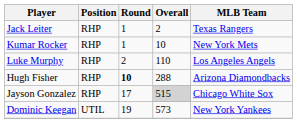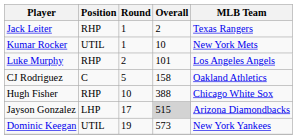 <table class="wikitable">
 <tr>
 <th>Player</th>
 <th>Position</th>
 <th>Round</th>
 <th>Overall</th>
 <th>MLB Team</th>
 </tr>
 <tr>
 <td><a href='#'>Jack Leiter</a></td>
 <td>RHP</td>
 <td>1</td>
 <td>2</td>
 <td><a href='#'>Texas Rangers</a></td>
 </tr>
 <tr>
 <td><a href='#'>Kumar Rocker</a></td>
-<td>RHP</td>
+<td>UTIL</td>
 <td>1</td>
 <td>10</td>
 <td><a href='#'>New York Mets</a></td>
 </tr>
 <tr>
 <td><a href='#'>Luke Murphy</a></td>
 <td>RHP</td>
 <td>2</td>
-<td>110</td>
+<td>101</td>
 <td><a href='#'>Los Angeles Angels</a></td>
+</tr>
+<tr>
+<td>CJ Rodriguez</td>
+<td>C</td>
+<td>5</td>
+<td>158</td>
+<td><a href='#'>Oakland Athletics</a></td>
 </tr>
 <tr>
 <td>Hugh Fisher</td>
 <td>RHP</td>
-<td><strong>10</strong></td>
-<td>288</td>
-<td><a href='#'>Arizona Diamondbacks</a></td>
+<td>10</td>
+<td>388</td>
+<td><a href='#'>Chicago White Sox</a></td>
 </tr>
 <tr>
 <td>Jayson Gonzalez</td>
-<td>RHP</td>
+<td>LHP</td>
 <td>17</td>
 <td style="background: lightgrey;">515</td>
-<td><a href='#'>Chicago White Sox</a></td>
+<td><a href='#'>Arizona Diamondbacks</a></td>
 </tr>
 <tr>
 <td><a href='#'>Dominic Keegan</a></td>
 <td>UTIL</td>
 <td>19</td>
 <td>573</td>
 <td><a href='#'>New York Yankees</a></td>
 </tr>
 <tr>
 </tr>
 </table>
